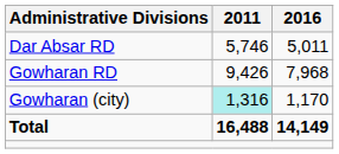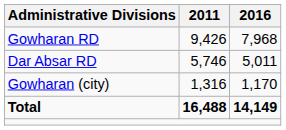 <table class="wikitable">
 <tr>
 <th>Administrative Divisions</th>
 <th>2011</th>
 <th>2016</th>
 </tr>
 <tr>
+<td><a href='#'>Gowharan RD</a></td>
+<td style="text-align: right;">9,426</td>
+<td style="text-align: right;">7,968</td>
+</tr>
+<tr>
 <td><a href='#'>Dar Absar RD</a></td>
 <td style="text-align: right;">5,746</td>
 <td style="text-align: right;">5,011</td>
 </tr>
 <tr>
-<td><a href='#'>Gowharan RD</a></td>
-<td style="text-align: right;">9,426</td>
-<td style="text-align: right;">7,968</td>
-</tr>
-<tr>
 <td><a href='#'>Gowharan</a> (city)</td>
-<td style="background: paleturquoise; text-align: right;">1,316</td>
+<td style="text-align: right;">1,316</td>
 <td style="text-align: right;">1,170</td>
 </tr>
 <tr>
 <td><strong>Total</strong></td>
 <td style="text-align: right;"><strong>16,488</strong></td>
 <td style="text-align: right;"><strong>14,149</strong></td>
 </tr>
 <tr>
 <td colspan=3></td>
 </tr>
 </table>
